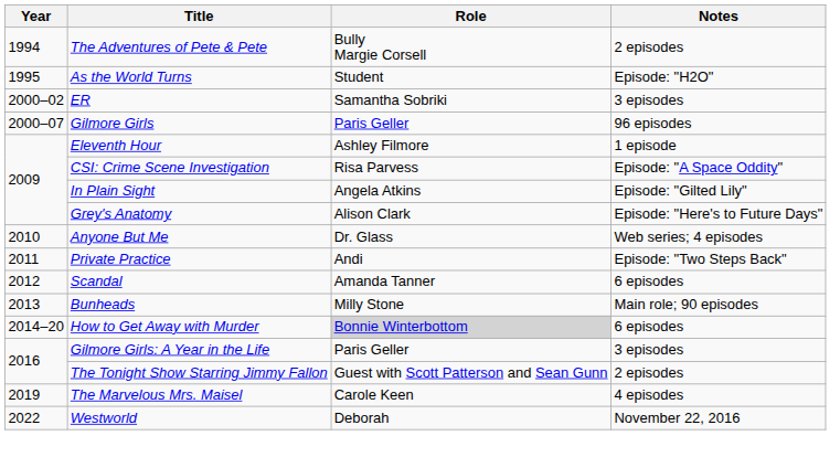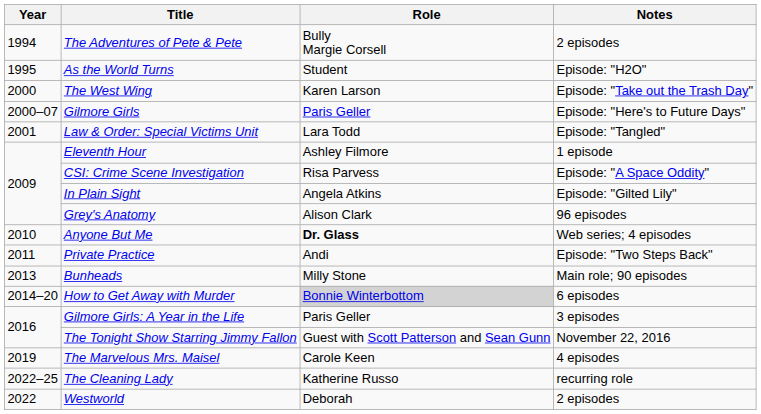 <table class="wikitable sortable">
 <tr>
 <th>Year</th>
 <th>Title</th>
 <th>Role</th>
 <th>Notes</th>
 </tr>
 <tr>
 <td>1994</td>
 <td><em><a href='#'>The Adventures of Pete & Pete</a></em></td>
 <td>Bully<br>Margie Corsell</td>
 <td>2 episodes</td>
 </tr>
 <tr>
 <td>1995</td>
 <td><em><a href='#'>As the World Turns</a></em></td>
 <td>Student</td>
 <td>Episode: "H2O"</td>
 </tr>
 <tr>
-<td>2000–02</td>
-<td><em><a href='#'>ER</a></em></td>
-<td>Samantha Sobriki</td>
-<td>3 episodes</td>
+<td>2000</td>
+<td><em><a href='#'>The West Wing</a></em></td>
+<td>Karen Larson</td>
+<td>Episode: "<a href='#'>Take out the Trash Day</a>"</td>
 </tr>
 <tr>
 <td>2000–07</td>
 <td><em><a href='#'>Gilmore Girls</a></em></td>
 <td><a href='#'>Paris Geller</a></td>
-<td>96 episodes</td>
+<td>Episode: "Here's to Future Days"</td>
+</tr>
+<tr>
+<td>2001</td>
+<td><em><a href='#'>Law & Order: Special Victims Unit</a></em></td>
+<td>Lara Todd</td>
+<td>Episode: "Tangled"</td>
 </tr>
 <tr>
 <td rowspan="4">2009</td>
 <td><em><a href='#'>Eleventh Hour</a></em></td>
 <td>Ashley Filmore</td>
 <td>1 episode</td>
 </tr>
 <tr>
 <td><em><a href='#'>CSI: Crime Scene Investigation</a></em></td>
 <td>Risa Parvess</td>
 <td>Episode: "<a href='#'>A Space Oddity</a>"</td>
 </tr>
 <tr>
 <td><em><a href='#'>In Plain Sight</a></em></td>
 <td>Angela Atkins</td>
 <td>Episode: "Gilted Lily"</td>
 </tr>
 <tr>
 <td><em><a href='#'>Grey's Anatomy</a></em></td>
 <td>Alison Clark</td>
-<td>Episode: "Here's to Future Days"</td>
+<td>96 episodes</td>
 </tr>
 <tr>
 <td>2010</td>
 <td><em><a href='#'>Anyone But Me</a></em></td>
-<td>Dr. Glass</td>
+<td><strong>Dr. Glass</strong></td>
 <td>Web series; 4 episodes</td>
 </tr>
 <tr>
 <td>2011</td>
 <td><em><a href='#'>Private Practice</a></em></td>
 <td>Andi</td>
 <td>Episode: "Two Steps Back"</td>
-</tr>
-<tr>
-<td>2012</td>
-<td><em><a href='#'>Scandal</a></em></td>
-<td>Amanda Tanner</td>
-<td>6 episodes</td>
 </tr>
 <tr>
 <td>2013</td>
 <td><em><a href='#'>Bunheads</a></em></td>
 <td>Milly Stone</td>
 <td>Main role; 90 episodes</td>
 </tr>
 <tr>
 <td>2014–20</td>
 <td><em><a href='#'>How to Get Away with Murder</a></em></td>
 <td style="background: lightgrey;"><a href='#'>Bonnie Winterbottom</a></td>
 <td>6 episodes</td>
 </tr>
 <tr>
 <td rowspan="2">2016</td>
 <td><em><a href='#'>Gilmore Girls: A Year in the Life</a></em></td>
 <td>Paris Geller</td>
 <td>3 episodes</td>
 </tr>
 <tr>
 <td><em><a href='#'>The Tonight Show Starring Jimmy Fallon</a></em></td>
 <td>Guest with <a href='#'>Scott Patterson</a> and <a href='#'>Sean Gunn</a></td>
-<td>2 episodes</td>
+<td>November 22, 2016</td>
 </tr>
 <tr>
 <td>2019</td>
 <td><em><a href='#'>The Marvelous Mrs. Maisel</a></em></td>
 <td>Carole Keen</td>
 <td>4 episodes</td>
 </tr>
 <tr>
+<td>2022–25</td>
+<td><em><a href='#'>The Cleaning Lady</a></em></td>
+<td>Katherine Russo</td>
+<td>recurring role</td>
+</tr>
+<tr>
 <td>2022</td>
 <td><em><a href='#'>Westworld</a></em></td>
 <td>Deborah</td>
-<td>November 22, 2016</td>
+<td>2 episodes</td>
 </tr>
 </table>
